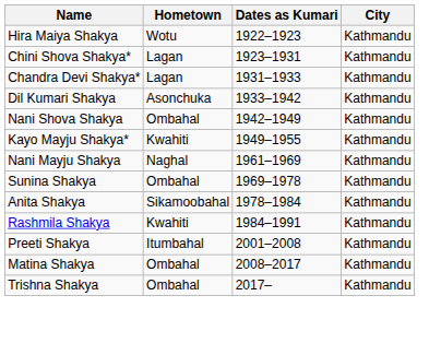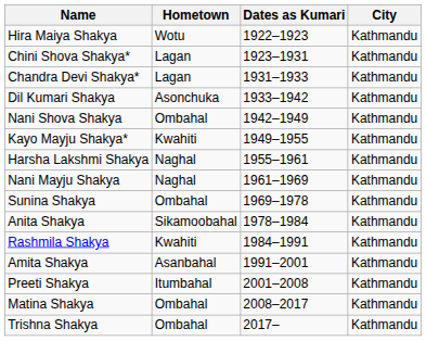 <table class="wikitable">
 <tr>
 <th>Name</th>
 <th>Hometown</th>
 <th>Dates as Kumari</th>
 <th>City</th>
 </tr>
 <tr>
 <td>Hira Maiya Shakya</td>
 <td>Wotu</td>
 <td>1922–1923</td>
 <td>Kathmandu</td>
 </tr>
 <tr>
 <td>Chini Shova Shakya*</td>
 <td>Lagan</td>
 <td>1923–1931</td>
 <td>Kathmandu</td>
 </tr>
 <tr>
 <td>Chandra Devi Shakya*</td>
 <td>Lagan</td>
 <td>1931–1933</td>
 <td>Kathmandu</td>
 </tr>
 <tr>
 <td>Dil Kumari Shakya</td>
 <td>Asonchuka</td>
 <td>1933–1942</td>
 <td>Kathmandu</td>
 </tr>
 <tr>
 <td>Nani Shova Shakya</td>
 <td>Ombahal</td>
 <td>1942–1949</td>
 <td>Kathmandu</td>
 </tr>
 <tr>
 <td>Kayo Mayju Shakya*</td>
 <td>Kwahiti</td>
 <td>1949–1955</td>
 <td>Kathmandu</td>
 </tr>
 <tr>
+<td>Harsha Lakshmi Shakya</td>
+<td>Naghal</td>
+<td>1955–1961</td>
+<td>Kathmandu</td>
+</tr>
+<tr>
 <td>Nani Mayju Shakya</td>
 <td>Naghal</td>
 <td>1961–1969</td>
 <td>Kathmandu</td>
 </tr>
 <tr>
 <td>Sunina Shakya</td>
 <td>Ombahal</td>
 <td>1969–1978</td>
 <td>Kathmandu</td>
 </tr>
 <tr>
 <td>Anita Shakya</td>
 <td>Sikamoobahal</td>
 <td>1978–1984</td>
 <td>Kathmandu</td>
 </tr>
 <tr>
 <td><a href='#'>Rashmila Shakya</a></td>
 <td>Kwahiti</td>
 <td>1984–1991</td>
 <td>Kathmandu</td>
 </tr>
 <tr>
+<td>Amita Shakya</td>
+<td>Asanbahal</td>
+<td>1991–2001</td>
+<td>Kathmandu</td>
+</tr>
+<tr>
 <td>Preeti Shakya</td>
 <td>Itumbahal</td>
 <td>2001–2008</td>
 <td>Kathmandu</td>
 </tr>
 <tr>
 <td>Matina Shakya</td>
 <td>Ombahal</td>
 <td>2008–2017</td>
 <td>Kathmandu</td>
 </tr>
 <tr>
 <td>Trishna Shakya</td>
 <td>Ombahal</td>
 <td>2017–</td>
 <td>Kathmandu</td>
 </tr>
 </table>
